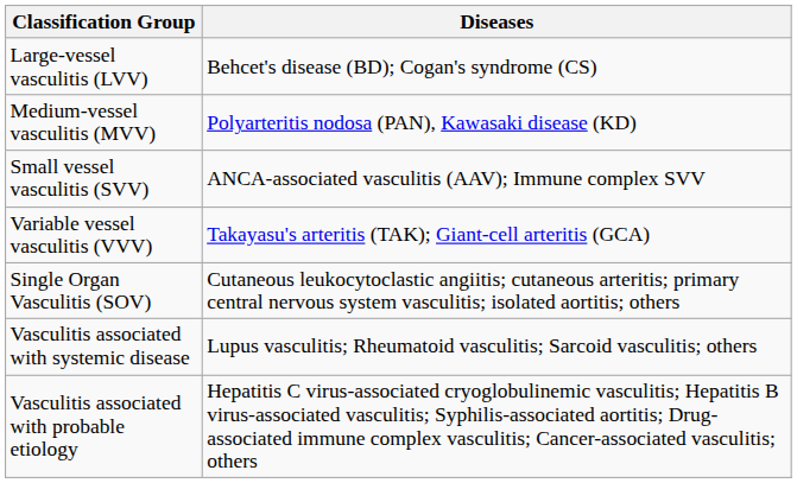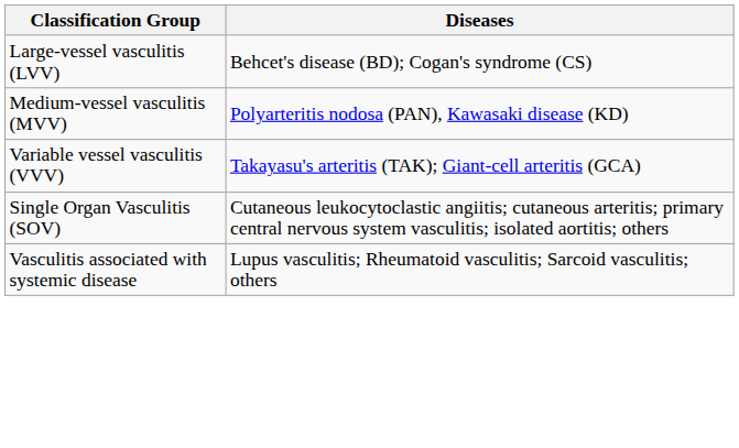 <table class="wikitable">
 <tr>
 <th>Classification Group</th>
 <th>Diseases</th>
 </tr>
 <tr>
 <td>Large-vessel vasculitis (LVV)</td>
 <td>Behcet's disease (BD); Cogan's syndrome (CS)</td>
 </tr>
 <tr>
 <td>Medium-vessel vasculitis (MVV)</td>
 <td><a href='#'>Polyarteritis nodosa</a> (PAN), <a href='#'>Kawasaki disease</a> (KD)</td>
 </tr>
 <tr>
-<td>Small vessel vasculitis (SVV)</td>
-<td>ANCA-associated vasculitis (AAV); Immune complex SVV</td>
-</tr>
-<tr>
 <td>Variable vessel vasculitis (VVV)</td>
 <td><a href='#'>Takayasu's arteritis</a> (TAK); <a href='#'>Giant-cell arteritis</a> (GCA)</td>
 </tr>
 <tr>
 <td>Single Organ Vasculitis (SOV)</td>
 <td>Cutaneous leukocytoclastic angiitis; cutaneous arteritis; primary central nervous system vasculitis; isolated aortitis; others</td>
 </tr>
 <tr>
 <td>Vasculitis associated with systemic disease</td>
 <td>Lupus vasculitis; Rheumatoid vasculitis; Sarcoid vasculitis; others</td>
 </tr>
-<tr>
-<td>Vasculitis associated with probable etiology</td>
-<td>Hepatitis C virus-associated cryoglobulinemic vasculitis; Hepatitis B virus-associated vasculitis; Syphilis-associated aortitis; Drug-associated immune complex vasculitis; Cancer-associated vasculitis; others</td>
-</tr>
 </table>
